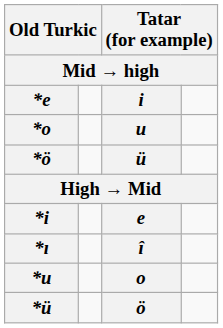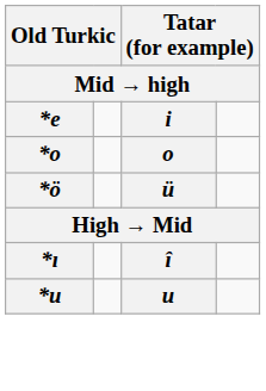 <table class="wikitable">
 <tr>
 <th colspan="2">Old Turkic</th>
 <th colspan="2">Tatar<br>(for example)</th>
 </tr>
 <tr>
 <th colspan="4">Mid → high</th>
 </tr>
 <tr>
 <th><em>*e</em></th>
 <td></td>
 <th><em>i</em></th>
 <td></td>
 </tr>
 <tr>
 <th><em>*o</em></th>
 <td></td>
-<th><em>u</em></th>
+<th><em>o</em></th>
 <td></td>
 </tr>
 <tr>
 <th><em>*ö</em></th>
 <td></td>
 <th><em>ü</em></th>
 <td></td>
 </tr>
 <tr>
 <th colspan="4">High → Mid</th>
 </tr>
 <tr>
-<th><em>*i</em></th>
-<td></td>
-<th><em>e</em></th>
-<td></td>
-</tr>
-<tr>
 <th><em>*ı</em></th>
 <td></td>
 <th><em>î</em></th>
 <td></td>
 </tr>
 <tr>
 <th><em>*u</em></th>
 <td></td>
-<th><em>o</em></th>
-<td></td>
-</tr>
-<tr>
-<th><em>*ü</em></th>
-<td></td>
-<th><em>ö</em></th>
+<th><em>u</em></th>
 <td></td>
 </tr>
 </table>
